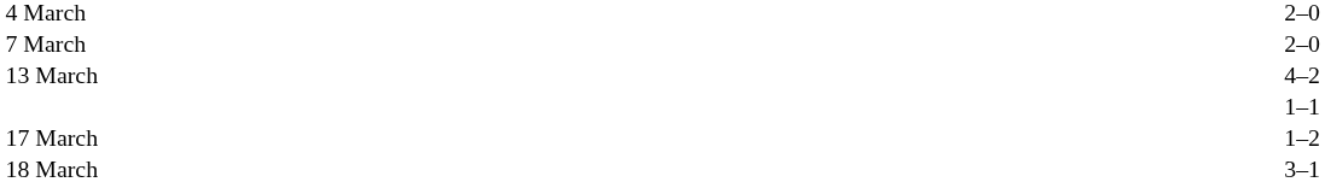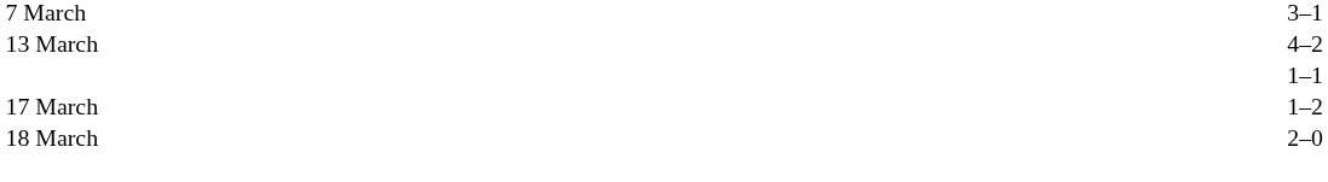 <table cellspacing=1 width=70%>
 <tr>
 <th width=25%></th>
 <th width=30%></th>
 <th width=15%></th>
 <th width=30%></th>
 </tr>
 <tr>
-<td>4 March</td>
-<td align=right></td>
-<td align=center>2–0</td>
-<td></td>
-</tr>
-<tr>
 <td>7 March</td>
 <td align=right></td>
-<td align=center>2–0</td>
+<td align=center>3–1</td>
 <td></td>
 </tr>
 <tr>
 <td>13 March</td>
 <td align=right></td>
 <td align=center>4–2</td>
 <td></td>
 </tr>
 <tr>
 <td></td>
 <td align=right></td>
 <td align=center>1–1</td>
 <td></td>
 </tr>
 <tr>
 <td>17 March</td>
 <td align=right></td>
 <td align=center>1–2</td>
 <td></td>
 </tr>
 <tr>
 <td>18 March</td>
 <td align=right></td>
-<td align=center>3–1</td>
+<td align=center>2–0</td>
 <td></td>
 </tr>
 </table>
